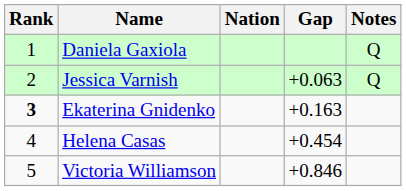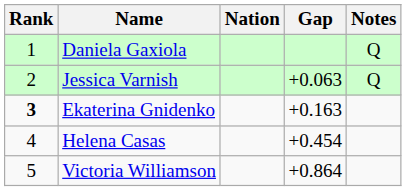 <table class="wikitable sortable" style="text-align:center">
 <tr>
 <th>Rank</th>
 <th>Name</th>
 <th>Nation</th>
 <th>Gap</th>
 <th>Notes</th>
 </tr>
 <tr bgcolor=ccffcc>
 <td>1</td>
 <td align=left><a href='#'>Daniela Gaxiola</a></td>
 <td align=left></td>
 <td></td>
 <td>Q</td>
 </tr>
 <tr bgcolor=ccffcc>
 <td>2</td>
 <td align=left><a href='#'>Jessica Varnish</a></td>
 <td align=left></td>
 <td>+0.063</td>
 <td>Q</td>
 </tr>
 <tr>
 <td><strong>3</strong></td>
 <td align=left><a href='#'>Ekaterina Gnidenko</a></td>
 <td align=left></td>
 <td>+0.163</td>
 <td></td>
 </tr>
 <tr>
 <td>4</td>
 <td align=left><a href='#'>Helena Casas</a></td>
 <td align=left></td>
 <td>+0.454</td>
 <td></td>
 </tr>
 <tr>
 <td>5</td>
 <td align=left><a href='#'>Victoria Williamson</a></td>
 <td align=left></td>
-<td>+0.846</td>
+<td>+0.864</td>
 <td></td>
 </tr>
 </table>
